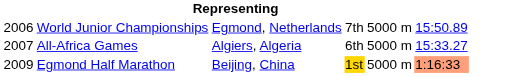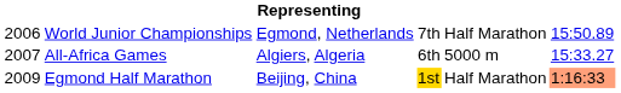 <table>
 <tr>
 <th colspan="6">Representing </th>
 </tr>
 <tr>
 <td>2006</td>
 <td><a href='#'>World Junior Championships</a></td>
 <td><a href='#'>Egmond</a>, <a href='#'>Netherlands</a></td>
 <td>7th</td>
-<td>5000 m</td>
+<td>Half Marathon</td>
 <td><a href='#'>15:50.89</a></td>
 </tr>
 <tr>
 <td>2007</td>
 <td><a href='#'>All-Africa Games</a></td>
 <td><a href='#'>Algiers</a>, <a href='#'>Algeria</a></td>
 <td>6th</td>
 <td>5000 m</td>
 <td><a href='#'>15:33.27</a></td>
 </tr>
 <tr>
 <td>2009</td>
 <td><a href='#'>Egmond Half Marathon</a></td>
 <td><a href='#'>Beijing</a>, <a href='#'>China</a></td>
 <td bgcolor="gold">1st</td>
-<td>5000 m</td>
+<td>Half Marathon</td>
 <td style="background: lightsalmon;">1:16:33</td>
 </tr>
 </table>
